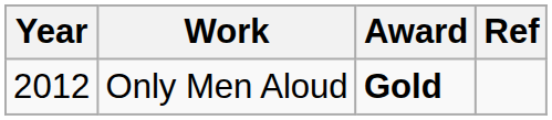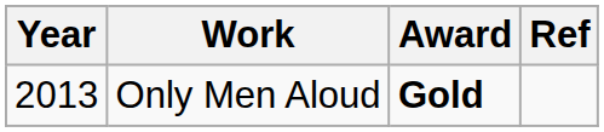 <table class="wikitable">
 <tr>
 <th>Year</th>
 <th>Work</th>
 <th>Award</th>
 <th>Ref</th>
 </tr>
 <tr>
-<td>2012</td>
+<td>2013</td>
 <td>Only Men Aloud</td>
 <td><strong>Gold</strong></td>
 <td></td>
 </tr>
 </table>
